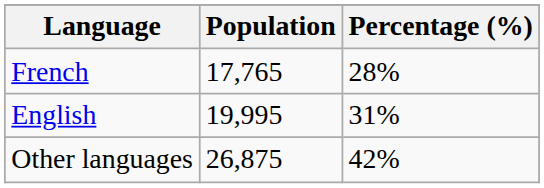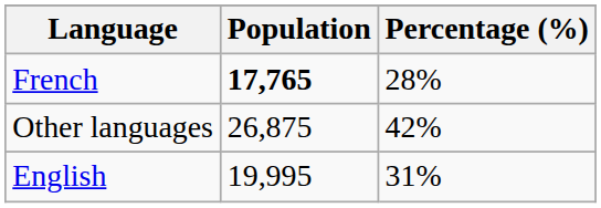 <table class="wikitable">
 <tr>
 </tr>
 <tr>
 <th>Language</th>
 <th>Population</th>
 <th>Percentage (%)</th>
 </tr>
 <tr>
 <td><a href='#'>French</a></td>
-<td>17,765</td>
+<td><strong>17,765</strong></td>
 <td>28%</td>
+</tr>
+<tr>
+<td>Other languages</td>
+<td>26,875</td>
+<td>42%</td>
 </tr>
 <tr>
 <td><a href='#'>English</a></td>
 <td>19,995</td>
 <td>31%</td>
 </tr>
-<tr>
-<td>Other languages</td>
-<td>26,875</td>
-<td>42%</td>
-</tr>
 </table>
